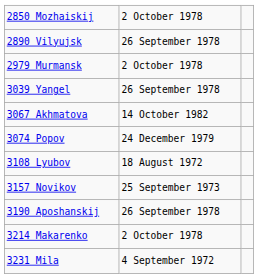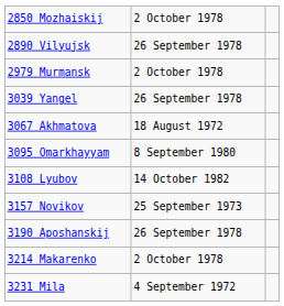 <table class="wikitable" style="font-size: 89%; float: left; width: 26em; margin-right: 1em; line-height: 1.65em; !important; height: 324px;">
 <tr>
 <td><a href='#'>2850 Mozhaiskij</a></td>
 <td>2 October 1978</td>
 <td></td>
 </tr>
 <tr>
 <td><a href='#'>2890 Vilyujsk</a></td>
 <td>26 September 1978</td>
 <td></td>
 </tr>
 <tr>
 <td><a href='#'>2979 Murmansk</a></td>
 <td>2 October 1978</td>
 <td></td>
 </tr>
 <tr>
 <td><a href='#'>3039 Yangel</a></td>
 <td>26 September 1978</td>
 <td></td>
 </tr>
 <tr>
 <td><a href='#'>3067 Akhmatova</a></td>
-<td>14 October 1982</td>
+<td>18 August 1972</td>
 <td> </td>
 </tr>
 <tr>
-<td><a href='#'>3074 Popov</a></td>
-<td>24 December 1979</td>
+<td><a href='#'>3095 Omarkhayyam</a></td>
+<td>8 September 1980</td>
 <td></td>
 </tr>
 <tr>
 <td><a href='#'>3108 Lyubov</a></td>
-<td>18 August 1972</td>
+<td>14 October 1982</td>
 <td></td>
 </tr>
 <tr>
 <td><a href='#'>3157 Novikov</a></td>
 <td>25 September 1973</td>
 <td></td>
 </tr>
 <tr>
 <td><a href='#'>3190 Aposhanskij</a></td>
 <td>26 September 1978</td>
 <td></td>
 </tr>
 <tr>
 <td><a href='#'>3214 Makarenko</a></td>
 <td>2 October 1978</td>
 <td></td>
 </tr>
 <tr>
 <td><a href='#'>3231 Mila</a></td>
 <td>4 September 1972</td>
 <td></td>
 </tr>
 </table>
